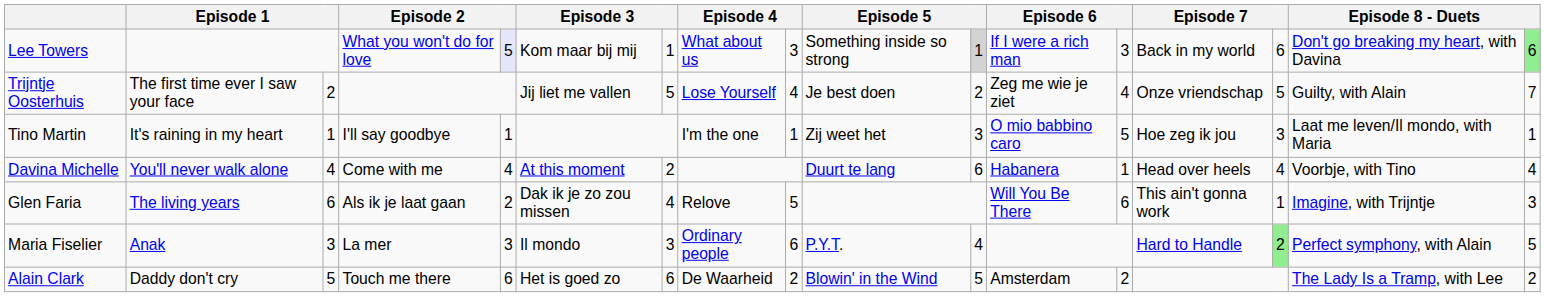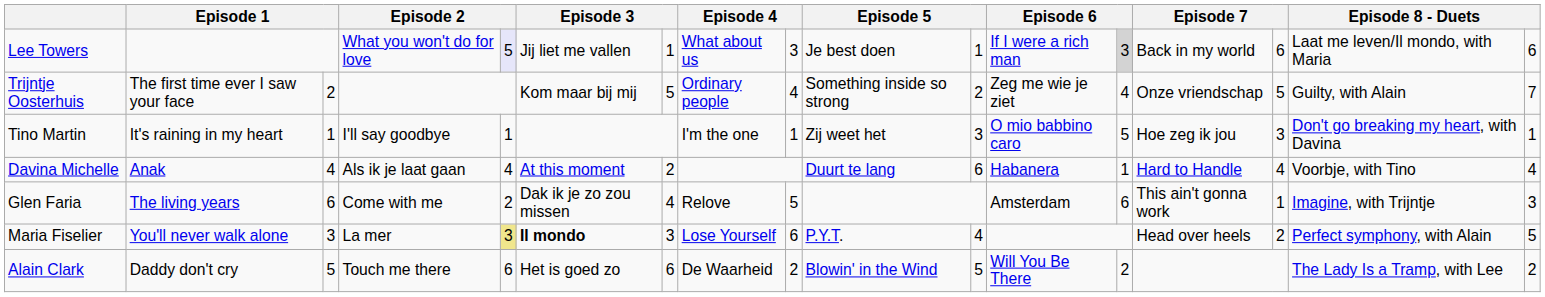 <table class="wikitable">
 <tr>
 <th></th>
 <th colspan="2">Episode 1</th>
 <th colspan="2">Episode 2</th>
 <th colspan="2">Episode 3</th>
 <th colspan="2">Episode 4</th>
 <th colspan="2">Episode 5</th>
 <th colspan="2">Episode 6</th>
 <th colspan="2">Episode 7</th>
 <th colspan="2">Episode 8 - Duets</th>
 </tr>
 <tr>
 <td><a href='#'>Lee Towers</a></td>
 <td colspan="2"></td>
 <td><a href='#'>What you won't do for love</a></td>
 <td style="background: lavender;">5</td>
-<td>Kom maar bij mij</td>
+<td>Jij liet me vallen</td>
 <td>1</td>
 <td><a href='#'>What about us</a></td>
 <td>3</td>
-<td>Something inside so strong</td>
-<td style="background: lightgrey;">1</td>
+<td>Je best doen</td>
+<td>1</td>
 <td><a href='#'>If I were a rich man</a></td>
-<td>3</td>
+<td style="background: lightgrey;">3</td>
 <td>Back in my world</td>
 <td>6</td>
-<td><a href='#'>Don't go breaking my heart</a>, with Davina</td>
-<td style="background: lightgreen;">6</td>
+<td>Laat me leven/Il mondo, with Maria</td>
+<td>6</td>
 </tr>
 <tr>
 <td><a href='#'>Trijntje Oosterhuis</a></td>
 <td>The first time ever I saw your face</td>
 <td>2</td>
 <td colspan="2"></td>
-<td>Jij liet me vallen</td>
+<td>Kom maar bij mij</td>
 <td>5</td>
-<td><a href='#'>Lose Yourself</a></td>
+<td><a href='#'>Ordinary people</a></td>
 <td>4</td>
-<td>Je best doen</td>
+<td>Something inside so strong</td>
 <td>2</td>
 <td>Zeg me wie je ziet</td>
 <td>4</td>
 <td>Onze vriendschap</td>
 <td>5</td>
 <td>Guilty, with Alain</td>
 <td>7</td>
 </tr>
 <tr>
 <td>Tino Martin</td>
 <td>It's raining in my heart</td>
 <td>1</td>
 <td>I'll say goodbye</td>
 <td>1</td>
 <td colspan="2"></td>
 <td>I'm the one</td>
 <td>1</td>
 <td>Zij weet het</td>
 <td>3</td>
 <td><a href='#'>O mio babbino caro</a></td>
 <td>5</td>
 <td>Hoe zeg ik jou</td>
 <td>3</td>
-<td>Laat me leven/Il mondo, with Maria</td>
+<td><a href='#'>Don't go breaking my heart</a>, with Davina</td>
 <td>1</td>
 </tr>
 <tr>
 <td><a href='#'>Davina Michelle</a></td>
-<td><a href='#'>You'll never walk alone</a></td>
+<td><a href='#'>Anak</a></td>
 <td>4</td>
-<td>Come with me</td>
+<td>Als ik je laat gaan</td>
 <td>4</td>
 <td><a href='#'>At this moment</a></td>
 <td>2</td>
 <td colspan="2"></td>
 <td><a href='#'>Duurt te lang</a></td>
 <td>6</td>
 <td><a href='#'>Habanera</a></td>
 <td>1</td>
-<td>Head over heels</td>
+<td><a href='#'>Hard to Handle</a></td>
 <td>4</td>
 <td>Voorbje, with Tino</td>
 <td>4</td>
 </tr>
 <tr>
 <td>Glen Faria</td>
 <td><a href='#'>The living years</a></td>
 <td>6</td>
-<td>Als ik je laat gaan</td>
+<td>Come with me</td>
 <td>2</td>
 <td>Dak ik je zo zou missen</td>
 <td>4</td>
 <td>Relove</td>
 <td>5</td>
 <td colspan="2"></td>
-<td><a href='#'>Will You Be There</a></td>
+<td>Amsterdam</td>
 <td>6</td>
 <td>This ain't gonna work</td>
 <td>1</td>
 <td><a href='#'>Imagine</a>, with Trijntje</td>
 <td>3</td>
 </tr>
 <tr>
 <td>Maria Fiselier</td>
-<td><a href='#'>Anak</a></td>
+<td><a href='#'>You'll never walk alone</a></td>
 <td>3</td>
 <td>La mer</td>
+<td style="background: khaki;">3</td>
+<td><strong>Il mondo</strong></td>
 <td>3</td>
-<td>Il mondo</td>
-<td>3</td>
-<td><a href='#'>Ordinary people</a></td>
+<td><a href='#'>Lose Yourself</a></td>
 <td>6</td>
 <td><a href='#'>P.Y.T</a>.</td>
 <td>4</td>
 <td colspan="2"></td>
-<td><a href='#'>Hard to Handle</a></td>
-<td style="background: lightgreen;">2</td>
+<td>Head over heels</td>
+<td>2</td>
 <td><a href='#'>Perfect symphony</a>, with Alain</td>
 <td>5</td>
 </tr>
 <tr>
 <td><a href='#'>Alain Clark</a></td>
 <td>Daddy don't cry</td>
 <td>5</td>
 <td>Touch me there</td>
 <td>6</td>
 <td>Het is goed zo</td>
 <td>6</td>
 <td>De Waarheid</td>
 <td>2</td>
 <td><a href='#'>Blowin' in the Wind</a></td>
 <td>5</td>
-<td>Amsterdam</td>
+<td><a href='#'>Will You Be There</a></td>
 <td>2</td>
 <td colspan="2"></td>
 <td><a href='#'>The Lady Is a Tramp</a>, with Lee</td>
 <td>2</td>
 </tr>
 </table>
